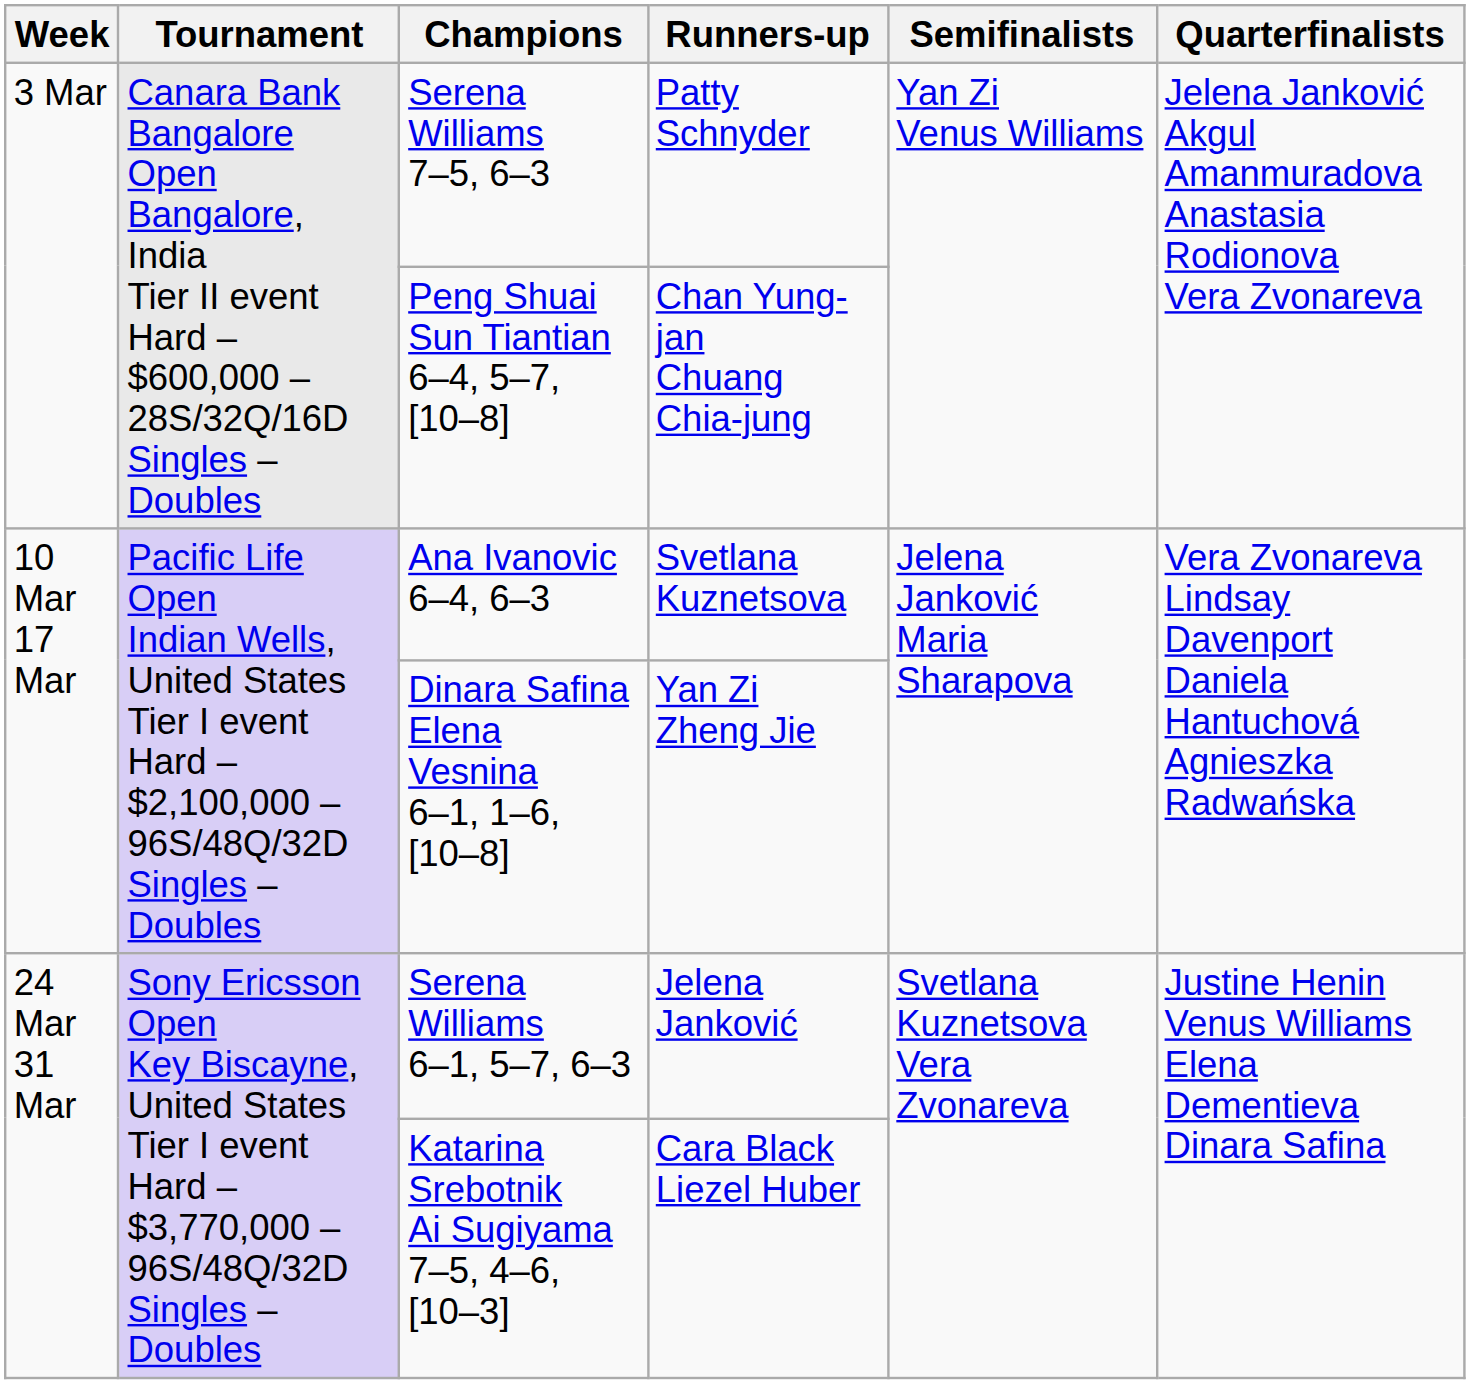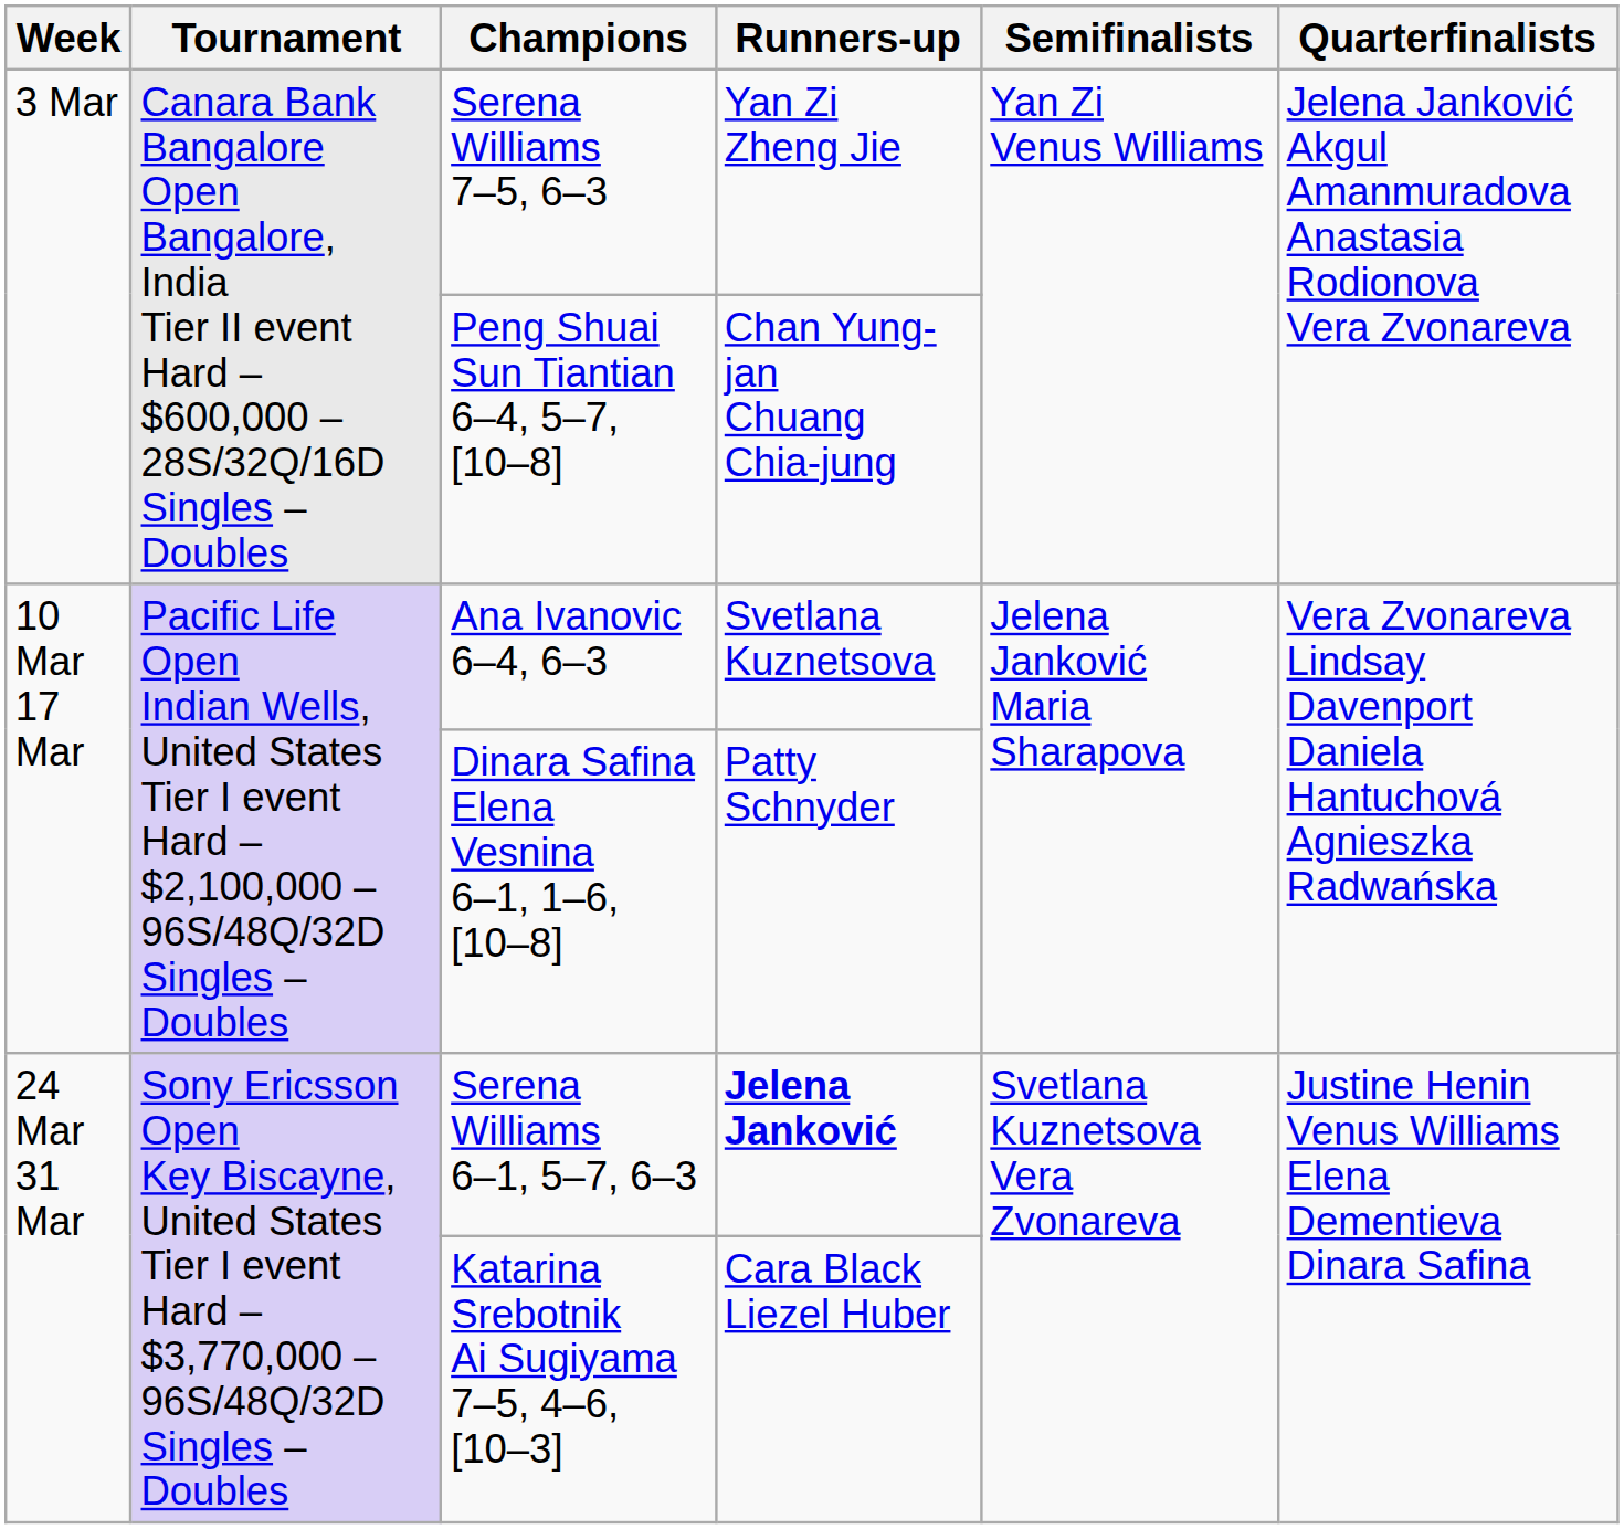 <table class=wikitable style=font-size:95%>
 <tr>
 <th style="width:48px;">Week</th>
 <th style="width:248px;">Tournament</th>
 <th style="width:200px;">Champions</th>
 <th style="width:200px;">Runners-up</th>
 <th style="width:190px;">Semifinalists</th>
 <th style="width:190px;">Quarterfinalists</th>
 </tr>
 <tr valign="top">
 <td rowspan=2>3 Mar</td>
 <td rowspan=2 style="background:#e9e9e9;"><a href='#'>Canara Bank Bangalore Open</a><br> <a href='#'>Bangalore</a>, India<br>Tier II event<br>Hard – $600,000 – 28S/32Q/16D<br><a href='#'>Singles</a> – <a href='#'>Doubles</a></td>
 <td> <a href='#'>Serena Williams</a> <br> 7–5, 6–3</td>
-<td> <a href='#'>Patty Schnyder</a></td>
+<td>  <a href='#'>Yan Zi</a> <br>  <a href='#'>Zheng Jie</a></td>
 <td rowspan=2> <a href='#'>Yan Zi</a><br>  <a href='#'>Venus Williams</a></td>
 <td rowspan=2> <a href='#'>Jelena Janković</a><br> <a href='#'>Akgul Amanmuradova</a> <br> <a href='#'>Anastasia Rodionova</a> <br>  <a href='#'>Vera Zvonareva</a></td>
 </tr>
 <tr valign="top">
 <td> <a href='#'>Peng Shuai</a> <br>  <a href='#'>Sun Tiantian</a> <br> 6–4, 5–7, [10–8]</td>
 <td> <a href='#'>Chan Yung-jan</a> <br>  <a href='#'>Chuang Chia-jung</a></td>
 </tr>
 <tr valign="top">
 <td rowspan=2>10 Mar<br>17 Mar</td>
 <td rowspan=2 style="background:#d8cef6;"><a href='#'>Pacific Life Open</a><br> <a href='#'>Indian Wells</a>, United States<br>Tier I event<br>Hard – $2,100,000 – 96S/48Q/32D<br><a href='#'>Singles</a> – <a href='#'>Doubles</a></td>
 <td> <a href='#'>Ana Ivanovic</a><br>6–4, 6–3</td>
 <td> <a href='#'>Svetlana Kuznetsova</a></td>
 <td rowspan=2> <a href='#'>Jelena Janković</a><br> <a href='#'>Maria Sharapova</a></td>
 <td rowspan=2> <a href='#'>Vera Zvonareva</a> <br>   <a href='#'>Lindsay Davenport</a> <br> <a href='#'>Daniela Hantuchová</a> <br>  <a href='#'>Agnieszka Radwańska</a></td>
 </tr>
 <tr valign="top">
 <td> <a href='#'>Dinara Safina</a> <br>  <a href='#'>Elena Vesnina</a> <br> 6–1, 1–6, [10–8]</td>
-<td>  <a href='#'>Yan Zi</a> <br>  <a href='#'>Zheng Jie</a></td>
+<td> <a href='#'>Patty Schnyder</a></td>
 </tr>
 <tr valign="top">
 <td rowspan=2>24 Mar<br>31 Mar</td>
 <td rowspan=2 style="background:#d8cef6;"><a href='#'>Sony Ericsson Open</a><br> <a href='#'>Key Biscayne</a>, United States<br>Tier I event<br>Hard – $3,770,000 – 96S/48Q/32D<br><a href='#'>Singles</a> – <a href='#'>Doubles</a></td>
 <td> <a href='#'>Serena Williams</a><br> 6–1, 5–7, 6–3</td>
-<td> <a href='#'>Jelena Janković</a></td>
+<td><strong> <a href='#'>Jelena Janković</a></strong></td>
 <td rowspan=2> <a href='#'>Svetlana Kuznetsova</a><br>  <a href='#'>Vera Zvonareva</a></td>
 <td rowspan=2> <a href='#'>Justine Henin</a><br> <a href='#'>Venus Williams</a><br> <a href='#'>Elena Dementieva</a><br> <a href='#'>Dinara Safina</a></td>
 </tr>
 <tr valign="top">
 <td> <a href='#'>Katarina Srebotnik</a> <br>  <a href='#'>Ai Sugiyama</a><br> 7–5, 4–6, [10–3]</td>
 <td> <a href='#'>Cara Black</a> <br>  <a href='#'>Liezel Huber</a></td>
 </tr>
 </table>
